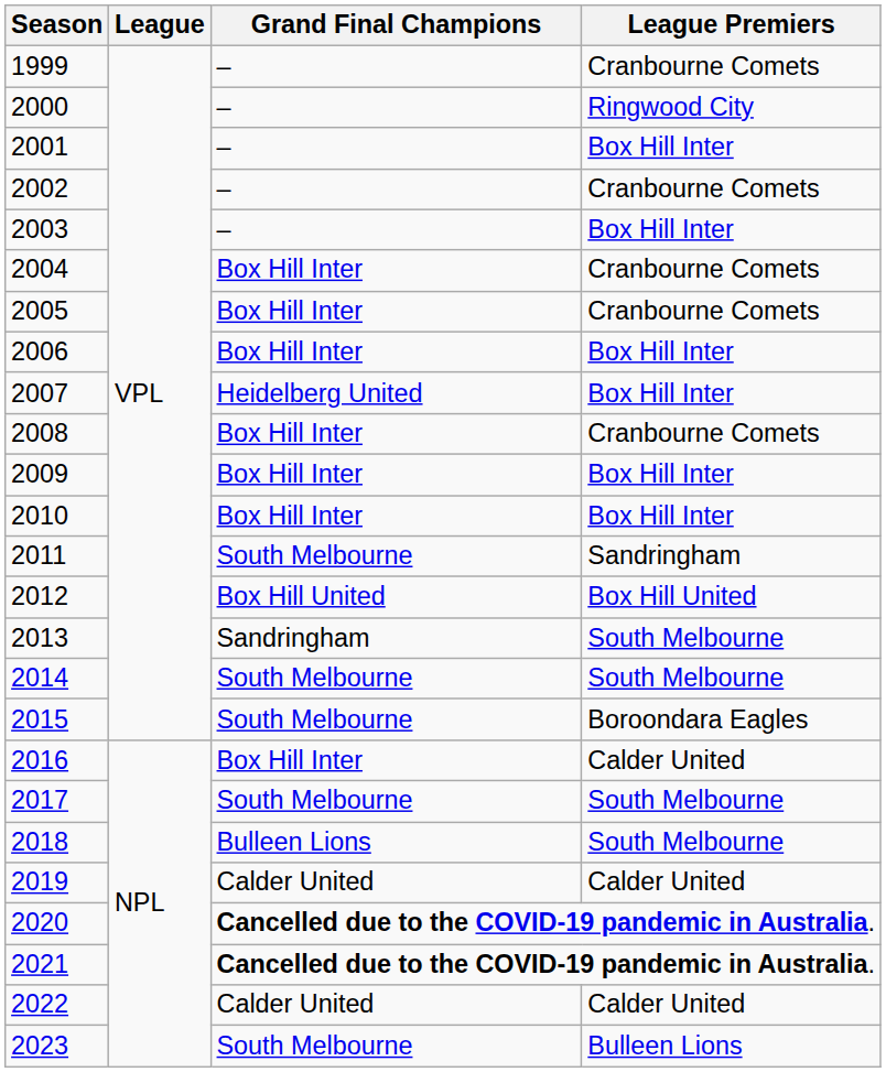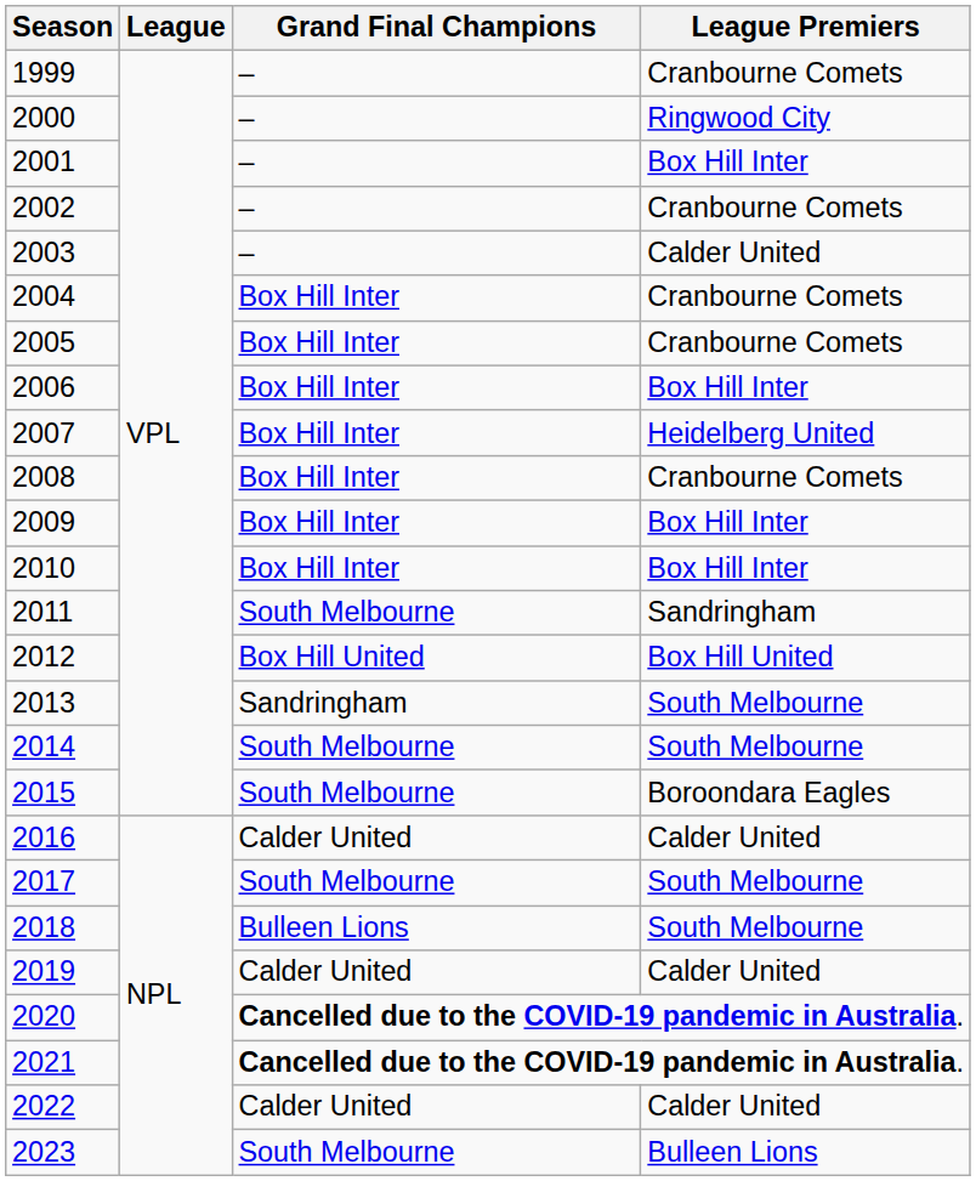 <table class="wikitable" border="1">
 <tr>
 <th>Season</th>
 <th>League</th>
 <th>Grand Final Champions</th>
 <th>League Premiers</th>
 </tr>
 <tr>
 <td>1999</td>
 <td rowspan=17>VPL</td>
 <td>–</td>
 <td>Cranbourne Comets</td>
 </tr>
 <tr>
 <td>2000</td>
 <td>–</td>
 <td><a href='#'>Ringwood City</a></td>
 </tr>
 <tr>
 <td>2001</td>
 <td>–</td>
 <td><a href='#'>Box Hill Inter</a></td>
 </tr>
 <tr>
 <td>2002</td>
 <td>–</td>
 <td>Cranbourne Comets</td>
 </tr>
 <tr>
 <td>2003</td>
 <td>–</td>
-<td><a href='#'>Box Hill Inter</a></td>
+<td>Calder United</td>
 </tr>
 <tr>
 <td>2004</td>
 <td><a href='#'>Box Hill Inter</a></td>
 <td>Cranbourne Comets</td>
 </tr>
 <tr>
 <td>2005</td>
 <td><a href='#'>Box Hill Inter</a></td>
 <td>Cranbourne Comets</td>
 </tr>
 <tr>
 <td>2006</td>
 <td><a href='#'>Box Hill Inter</a></td>
 <td><a href='#'>Box Hill Inter</a></td>
 </tr>
 <tr>
 <td>2007</td>
+<td><a href='#'>Box Hill Inter</a></td>
 <td><a href='#'>Heidelberg United</a></td>
-<td><a href='#'>Box Hill Inter</a></td>
 </tr>
 <tr>
 <td>2008</td>
 <td><a href='#'>Box Hill Inter</a></td>
 <td>Cranbourne Comets</td>
 </tr>
 <tr>
 <td>2009</td>
 <td><a href='#'>Box Hill Inter</a></td>
 <td><a href='#'>Box Hill Inter</a></td>
 </tr>
 <tr>
 <td>2010</td>
 <td><a href='#'>Box Hill Inter</a></td>
 <td><a href='#'>Box Hill Inter</a></td>
 </tr>
 <tr>
 <td>2011</td>
 <td><a href='#'>South Melbourne</a></td>
 <td>Sandringham</td>
 </tr>
 <tr>
 <td>2012</td>
 <td><a href='#'>Box Hill United</a></td>
 <td><a href='#'>Box Hill United</a></td>
 </tr>
 <tr>
 <td>2013</td>
 <td>Sandringham</td>
 <td><a href='#'>South Melbourne</a></td>
 </tr>
 <tr>
 <td><a href='#'>2014</a></td>
 <td><a href='#'>South Melbourne</a></td>
 <td><a href='#'>South Melbourne</a></td>
 </tr>
 <tr>
 <td><a href='#'>2015</a></td>
 <td><a href='#'>South Melbourne</a></td>
 <td>Boroondara Eagles</td>
 </tr>
 <tr>
 <td><a href='#'>2016</a></td>
 <td rowspan=8>NPL</td>
-<td><a href='#'>Box Hill Inter</a></td>
+<td>Calder United</td>
 <td>Calder United</td>
 </tr>
 <tr>
 <td><a href='#'>2017</a></td>
 <td><a href='#'>South Melbourne</a></td>
 <td><a href='#'>South Melbourne</a></td>
 </tr>
 <tr>
 <td><a href='#'>2018</a></td>
 <td><a href='#'>Bulleen Lions</a></td>
 <td><a href='#'>South Melbourne</a></td>
 </tr>
 <tr>
 <td><a href='#'>2019</a></td>
 <td>Calder United</td>
 <td>Calder United</td>
 </tr>
 <tr>
 <td><a href='#'>2020</a></td>
 <td colspan=4><strong>Cancelled due to the <a href='#'>COVID-19 pandemic in Australia</a></strong>.</td>
 </tr>
 <tr>
 <td><a href='#'>2021</a></td>
 <td colspan=4><strong>Cancelled due to the COVID-19 pandemic in Australia</strong>.</td>
 </tr>
 <tr>
 <td><a href='#'>2022</a></td>
 <td>Calder United</td>
 <td>Calder United</td>
 </tr>
 <tr>
 <td><a href='#'>2023</a></td>
 <td><a href='#'>South Melbourne</a></td>
 <td><a href='#'>Bulleen Lions</a></td>
 </tr>
 </table>
